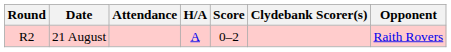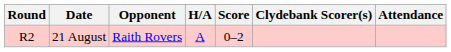 <table class="wikitable" style="text-align:center">
 <tr>
 <th>Round</th>
 <th>Date</th>
-<th>Attendance</th>
+<th>Opponent</th>
 <th>H/A</th>
 <th>Score</th>
 <th>Clydebank Scorer(s)</th>
-<th>Opponent</th>
+<th>Attendance</th>
 </tr>
 <tr bgcolor=#FFCCCC>
 <td>R2</td>
 <td align=left>21 August</td>
-<td></td>
+<td align=left><a href='#'>Raith Rovers</a></td>
 <td><a href='#'>A</a></td>
 <td>0–2</td>
 <td align=left></td>
-<td align=left><a href='#'>Raith Rovers</a></td>
+<td></td>
 </tr>
 </table>
